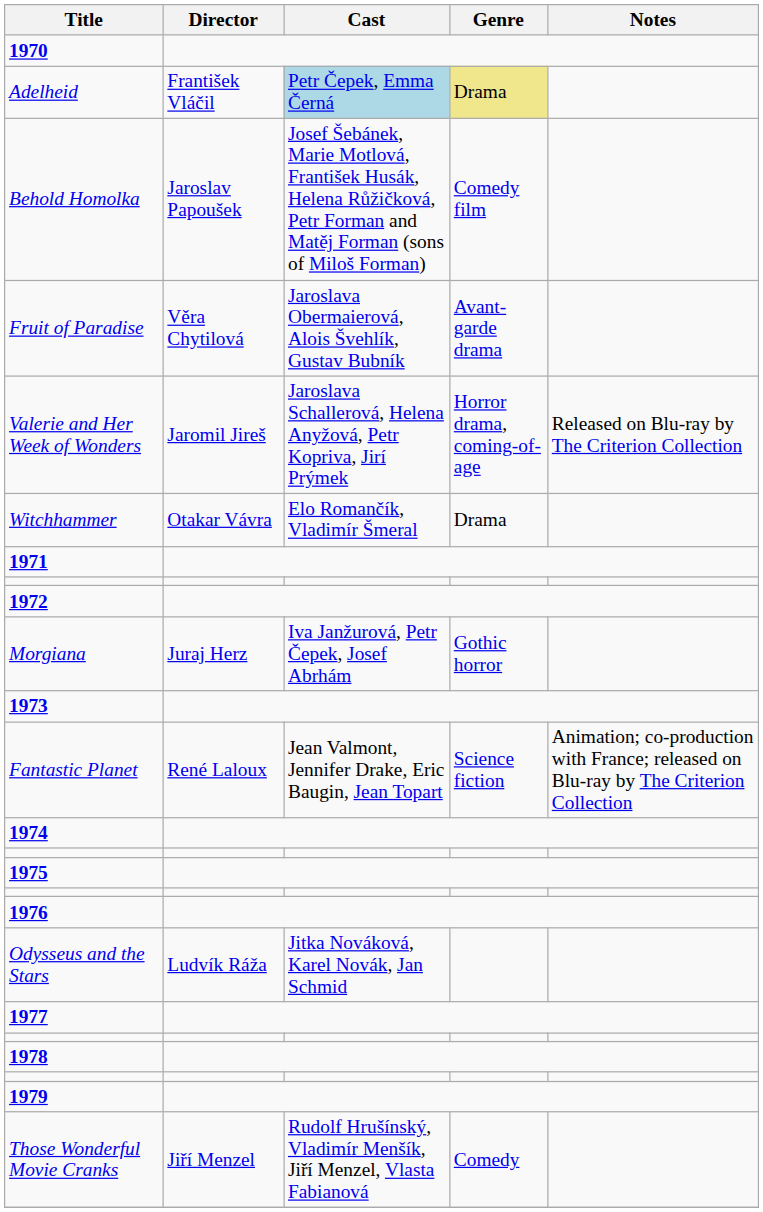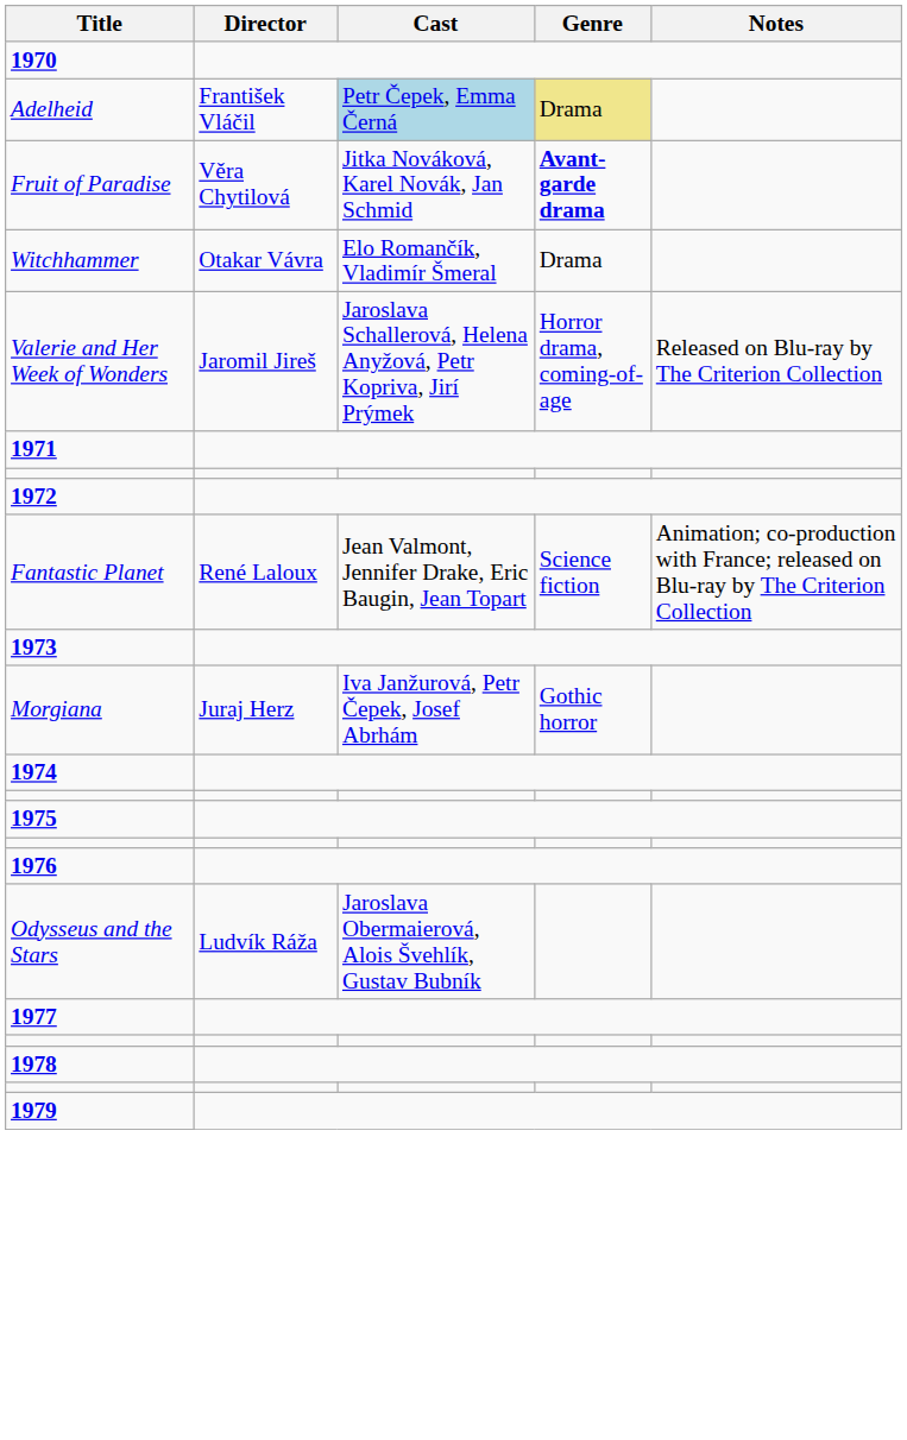 <table class="wikitable" width= "100%">
 <tr>
 <th width=21%>Title</th>
 <th width=16%>Director</th>
 <th width=22%>Cast</th>
 <th width=13%>Genre</th>
 <th width=28%>Notes</th>
 </tr>
 <tr>
 <td><strong><a href='#'>1970</a></strong></td>
 </tr>
 <tr>
 <td><em><a href='#'>Adelheid</a></em></td>
 <td><a href='#'>František Vláčil</a></td>
 <td style="background: lightblue;"><a href='#'>Petr Čepek</a>, <a href='#'>Emma Černá</a></td>
 <td style="background: khaki;">Drama</td>
 <td></td>
 </tr>
 <tr>
-<td><em><a href='#'>Behold Homolka</a></em></td>
-<td><a href='#'>Jaroslav Papoušek</a></td>
-<td><a href='#'>Josef Šebánek</a>, <a href='#'>Marie Motlová</a>, <a href='#'>František Husák</a>, <a href='#'>Helena Růžičková</a>, <a href='#'>Petr Forman</a> and <a href='#'>Matěj Forman</a> (sons of <a href='#'>Miloš Forman</a>)</td>
-<td><a href='#'>Comedy film</a></td>
+<td><em><a href='#'>Fruit of Paradise</a></em></td>
+<td><a href='#'>Věra Chytilová</a></td>
+<td><a href='#'>Jitka Nováková</a>, <a href='#'>Karel Novák</a>, <a href='#'>Jan Schmid</a></td>
+<td><strong><a href='#'>Avant-garde</a> <a href='#'>drama</a></strong></td>
 <td></td>
 </tr>
 <tr>
-<td><em><a href='#'>Fruit of Paradise</a></em></td>
-<td><a href='#'>Věra Chytilová</a></td>
-<td><a href='#'>Jaroslava Obermaierová</a>, <a href='#'>Alois Švehlík</a>, <a href='#'>Gustav Bubník</a></td>
-<td><a href='#'>Avant-garde</a> <a href='#'>drama</a></td>
+<td><em><a href='#'>Witchhammer</a></em></td>
+<td><a href='#'>Otakar Vávra</a></td>
+<td><a href='#'>Elo Romančík</a>, <a href='#'>Vladimír Šmeral</a></td>
+<td>Drama</td>
 <td></td>
 </tr>
 <tr>
 <td><em><a href='#'>Valerie and Her Week of Wonders</a></em></td>
 <td><a href='#'>Jaromil Jireš</a></td>
 <td><a href='#'>Jaroslava Schallerová</a>, <a href='#'>Helena Anyžová</a>, <a href='#'>Petr Kopriva</a>, <a href='#'>Jirí Prýmek</a></td>
 <td><a href='#'>Horror drama</a>, <a href='#'>coming-of-age</a></td>
 <td>Released on Blu-ray by <a href='#'>The Criterion Collection</a></td>
-</tr>
-<tr>
-<td><em><a href='#'>Witchhammer</a></em></td>
-<td><a href='#'>Otakar Vávra</a></td>
-<td><a href='#'>Elo Romančík</a>, <a href='#'>Vladimír Šmeral</a></td>
-<td>Drama</td>
-<td></td>
 </tr>
 <tr>
 <td><strong><a href='#'>1971</a></strong></td>
 </tr>
 <tr>
 <td></td>
 <td></td>
 <td></td>
 <td></td>
 <td></td>
 </tr>
 <tr>
 <td><strong><a href='#'>1972</a></strong></td>
 </tr>
 <tr>
+<td><em><a href='#'>Fantastic Planet</a></em></td>
+<td><a href='#'>René Laloux</a></td>
+<td>Jean Valmont, Jennifer Drake, Eric Baugin, <a href='#'>Jean Topart</a></td>
+<td><a href='#'>Science fiction</a></td>
+<td>Animation; co-production with France; released on Blu-ray by <a href='#'>The Criterion Collection</a></td>
+</tr>
+<tr>
+<td><strong><a href='#'>1973</a></strong></td>
+</tr>
+<tr>
 <td><em><a href='#'>Morgiana</a></em></td>
 <td><a href='#'>Juraj Herz</a></td>
 <td><a href='#'>Iva Janžurová</a>, <a href='#'>Petr Čepek</a>, <a href='#'>Josef Abrhám</a></td>
 <td><a href='#'>Gothic horror</a></td>
 <td></td>
-</tr>
-<tr>
-<td><strong><a href='#'>1973</a></strong></td>
-</tr>
-<tr>
-<td><em><a href='#'>Fantastic Planet</a></em></td>
-<td><a href='#'>René Laloux</a></td>
-<td>Jean Valmont, Jennifer Drake, Eric Baugin, <a href='#'>Jean Topart</a></td>
-<td><a href='#'>Science fiction</a></td>
-<td>Animation; co-production with France; released on Blu-ray by <a href='#'>The Criterion Collection</a></td>
 </tr>
 <tr>
 <td><strong><a href='#'>1974</a></strong></td>
 </tr>
 <tr>
 <td></td>
 <td></td>
 <td></td>
 <td></td>
 <td></td>
 </tr>
 <tr>
 <td><strong><a href='#'>1975</a></strong></td>
 </tr>
 <tr>
 <td></td>
 <td></td>
 <td></td>
 <td></td>
 <td></td>
 </tr>
 <tr>
 <td><strong><a href='#'>1976</a></strong></td>
 </tr>
 <tr>
 <td><em><a href='#'>Odysseus and the Stars</a></em></td>
 <td><a href='#'>Ludvík Ráža</a></td>
-<td><a href='#'>Jitka Nováková</a>, <a href='#'>Karel Novák</a>, <a href='#'>Jan Schmid</a></td>
+<td><a href='#'>Jaroslava Obermaierová</a>, <a href='#'>Alois Švehlík</a>, <a href='#'>Gustav Bubník</a></td>
 <td></td>
 <td></td>
 </tr>
 <tr>
 <td><strong><a href='#'>1977</a></strong></td>
 </tr>
 <tr>
 <td></td>
 <td></td>
 <td></td>
 <td></td>
 <td></td>
 </tr>
 <tr>
 <td><strong><a href='#'>1978</a></strong></td>
 </tr>
 <tr>
 <td></td>
 <td></td>
 <td></td>
 <td></td>
 <td></td>
 </tr>
 <tr>
 <td><strong><a href='#'>1979</a></strong></td>
 </tr>
 <tr>
-<td><em><a href='#'>Those Wonderful Movie Cranks</a></em></td>
-<td><a href='#'>Jiří Menzel</a></td>
-<td><a href='#'>Rudolf Hrušínský</a>, <a href='#'>Vladimír Menšík</a>, Jiří Menzel, <a href='#'>Vlasta Fabianová</a></td>
-<td><a href='#'>Comedy</a></td>
-<td></td>
-</tr>
-<tr>
 </tr>
 </table>
